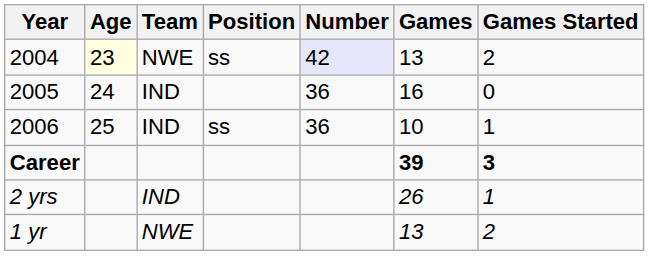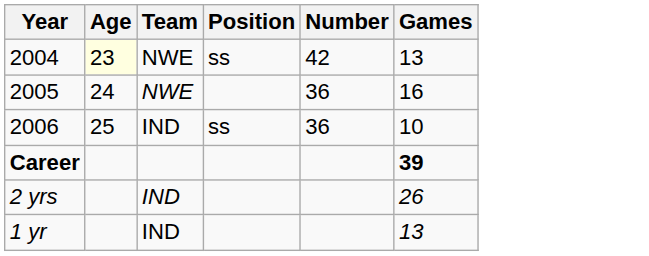 <table class="wikitable">
 <tr>
 <th>Year</th>
 <th>Age</th>
 <th>Team</th>
 <th>Position</th>
 <th>Number</th>
 <th>Games</th>
-<th>Games Started</th>
 </tr>
 <tr>
 <td>2004</td>
 <td style="background: lightyellow;">23</td>
 <td>NWE</td>
 <td>ss</td>
-<td style="background: lavender;">42</td>
+<td>42</td>
 <td>13</td>
-<td>2</td>
 </tr>
 <tr>
 <td>2005</td>
 <td>24</td>
-<td>IND</td>
+<td><em>NWE</em></td>
 <td></td>
 <td>36</td>
 <td>16</td>
-<td>0</td>
 </tr>
 <tr>
 <td>2006</td>
 <td>25</td>
 <td>IND</td>
 <td>ss</td>
 <td>36</td>
 <td>10</td>
-<td>1</td>
 </tr>
 <tr>
 <td><strong>Career</strong></td>
 <td></td>
 <td></td>
 <td></td>
 <td></td>
 <td><strong>39</strong></td>
-<td><strong>3</strong></td>
 </tr>
 <tr>
 <td><em>2 yrs</em></td>
 <td></td>
 <td><em>IND</em></td>
 <td></td>
 <td></td>
 <td><em>26</em></td>
-<td><em>1</em></td>
 </tr>
 <tr>
 <td><em>1 yr</em></td>
 <td></td>
-<td><em>NWE</em></td>
+<td>IND</td>
 <td></td>
 <td></td>
 <td><em>13</em></td>
-<td><em>2</em></td>
 </tr>
 </table>
